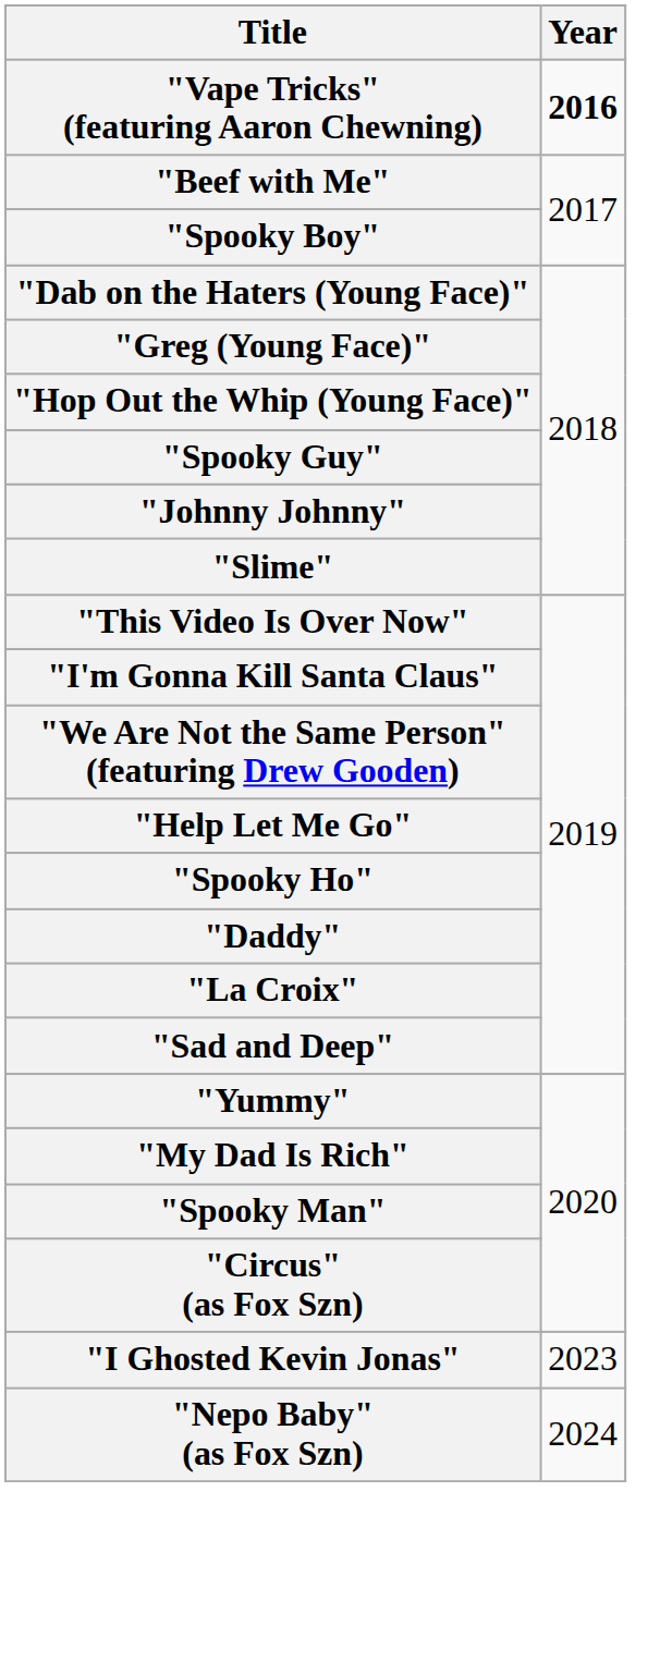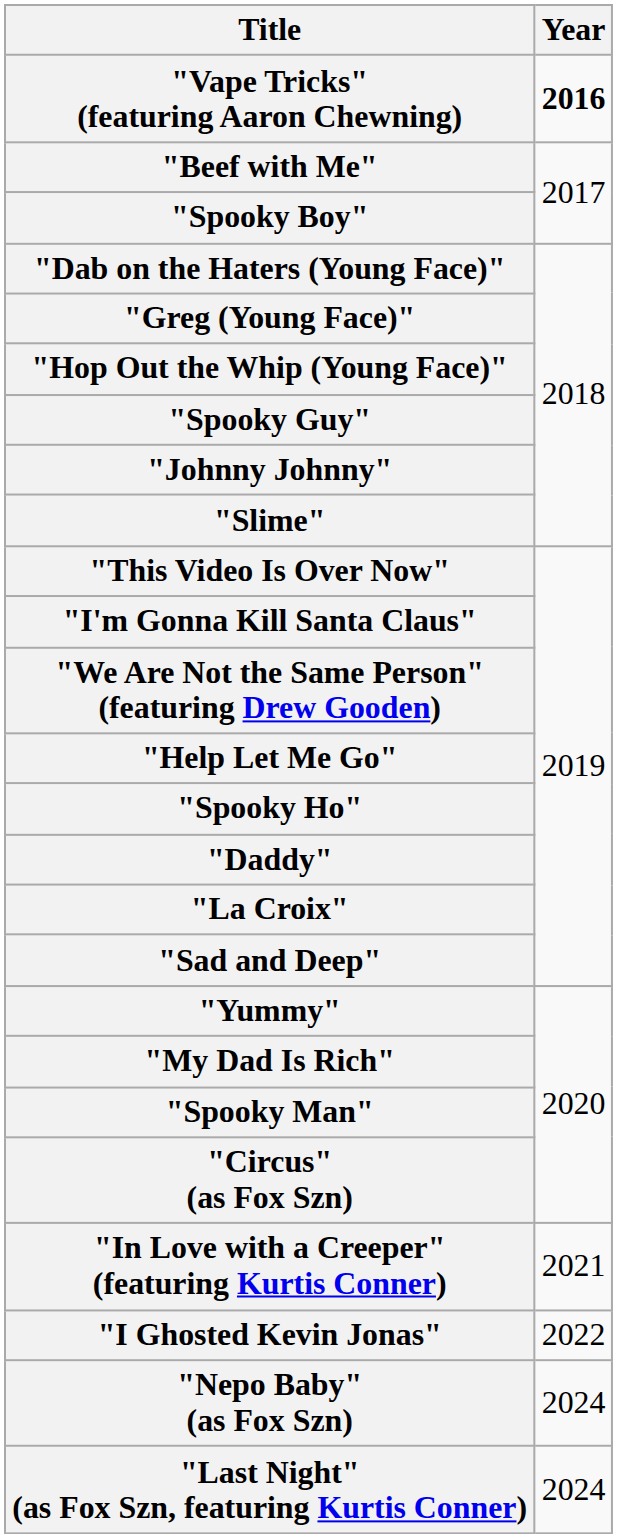 <table class="wikitable plainrowheaders" style="text-align: center;">
 <tr>
 <th>Title</th>
 <th>Year</th>
 </tr>
 <tr>
 <th scope="row">"Vape Tricks"<br>(featuring Aaron Chewning)</th>
 <td><strong>2016</strong></td>
 </tr>
 <tr>
 <th scope="row">"Beef with Me"</th>
 <td rowspan="2">2017</td>
 </tr>
 <tr>
 <th scope="row">"Spooky Boy"</th>
 </tr>
 <tr>
 <th scope="row">"Dab on the Haters (Young Face)"</th>
 <td rowspan="6">2018</td>
 </tr>
 <tr>
 <th scope="row">"Greg (Young Face)"</th>
 </tr>
 <tr>
 <th scope="row">"Hop Out the Whip (Young Face)"</th>
 </tr>
 <tr>
 <th scope="row">"Spooky Guy"</th>
 </tr>
 <tr>
 <th scope="row">"Johnny Johnny"</th>
 </tr>
 <tr>
 <th scope="row">"Slime"</th>
 </tr>
 <tr>
 <th scope="row">"This Video Is Over Now"</th>
 <td rowspan="8">2019</td>
 </tr>
 <tr>
 <th scope="row">"I'm Gonna Kill Santa Claus"</th>
 </tr>
 <tr>
 <th scope="row">"We Are Not the Same Person"<br>(featuring <a href='#'>Drew Gooden</a>)</th>
 </tr>
 <tr>
 <th scope="row">"Help Let Me Go"</th>
 </tr>
 <tr>
 <th scope="row">"Spooky Ho"</th>
 </tr>
 <tr>
 <th scope="row">"Daddy"</th>
 </tr>
 <tr>
 <th scope="row">"La Croix"</th>
 </tr>
 <tr>
 <th scope="row">"Sad and Deep"</th>
 </tr>
 <tr>
 <th scope="row">"Yummy"</th>
 <td rowspan="4">2020</td>
 </tr>
 <tr>
 <th scope="row">"My Dad Is Rich"</th>
 </tr>
 <tr>
 <th scope="row">"Spooky Man"</th>
 </tr>
 <tr>
 <th scope="row">"Circus"<br> (as Fox Szn)</th>
 </tr>
 <tr>
+<th scope="row">"In Love with a Creeper"<br>(featuring <a href='#'>Kurtis Conner</a>)</th>
+<td>2021</td>
+</tr>
+<tr>
 <th scope="row">"I Ghosted Kevin Jonas"</th>
-<td>2023</td>
+<td>2022</td>
 </tr>
 <tr>
 <th scope="row">"Nepo Baby"<br>(as Fox Szn)</th>
 <td>2024</td>
 </tr>
+<tr>
+<th scope="row">"Last Night"<br>(as Fox Szn, featuring <a href='#'>Kurtis Conner</a>)</th>
+<td>2024</td>
+</tr>
 </table>
